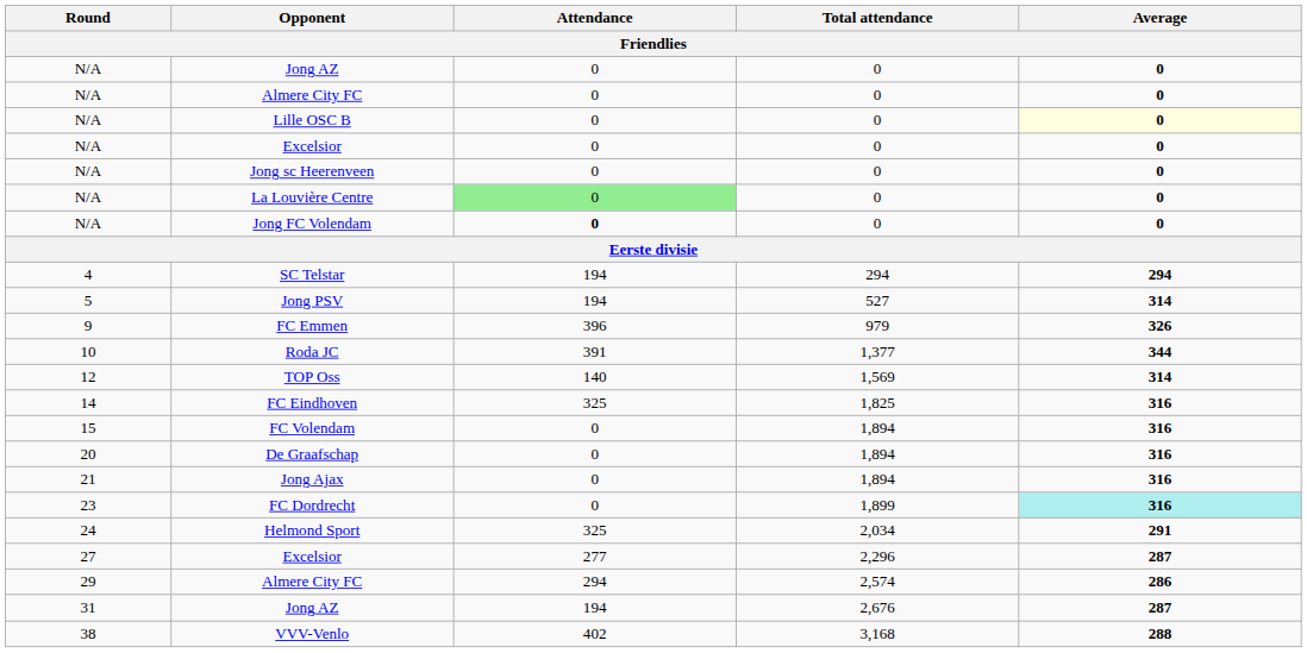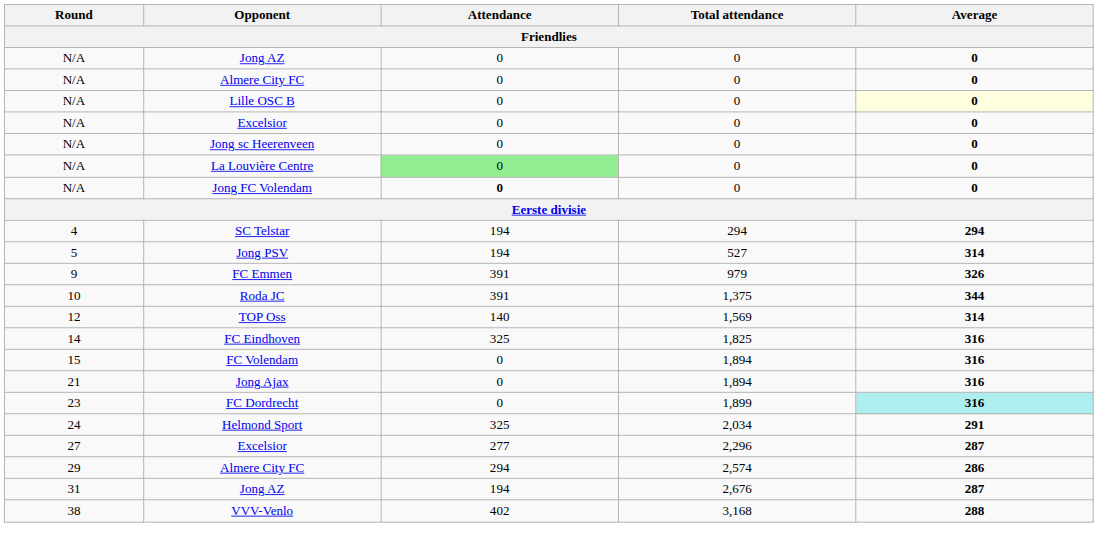 <table class="wikitable" style="text-align: center; font-size: 95%; width: 80%;">
 <tr>
 <th style="width: 10px;">Round</th>
 <th style="width: 80px;">Opponent</th>
 <th style="width: 80px;">Attendance</th>
 <th style="width: 80px;">Total attendance</th>
 <th style="width: 80px;">Average</th>
 </tr>
 <tr>
 <th colspan="5" align="center">Friendlies</th>
 </tr>
 <tr>
 <td align="center">N/A</td>
 <td align="center"> <a href='#'>Jong AZ</a></td>
 <td align="center">0</td>
 <td align="center">0</td>
 <td align="center"><strong>0</strong></td>
 </tr>
 <tr>
 <td align="center">N/A</td>
 <td align="center"> <a href='#'>Almere City FC</a></td>
 <td align="center">0</td>
 <td align="center">0</td>
 <td align="center"><strong>0</strong></td>
 </tr>
 <tr>
 <td align="center">N/A</td>
 <td align="center"> <a href='#'>Lille OSC B</a></td>
 <td align="center">0</td>
 <td align="center">0</td>
 <td align="center" style="background: lightyellow;"><strong>0</strong></td>
 </tr>
 <tr>
 <td align="center">N/A</td>
 <td align="center"> <a href='#'>Excelsior</a></td>
 <td align="center">0</td>
 <td align="center">0</td>
 <td align="center"><strong>0</strong></td>
 </tr>
 <tr>
 <td align="center">N/A</td>
 <td align="center"> <a href='#'>Jong sc Heerenveen</a></td>
 <td align="center">0</td>
 <td align="center">0</td>
 <td align="center"><strong>0</strong></td>
 </tr>
 <tr>
 <td align="center">N/A</td>
 <td align="center"> <a href='#'> La Louvière Centre</a></td>
 <td align="center" style="background: lightgreen;">0</td>
 <td align="center">0</td>
 <td align="center"><strong>0</strong></td>
 </tr>
 <tr>
 <td align="center">N/A</td>
 <td align="center"> <a href='#'>Jong FC Volendam</a></td>
 <td align="center"><strong>0</strong></td>
 <td align="center">0</td>
 <td align="center"><strong>0</strong></td>
 </tr>
 <tr>
 <th colspan="5" align="center"><a href='#'><strong>Eerste divisie</strong></a></th>
 </tr>
 <tr>
 <td align="center">4</td>
 <td align="center"><a href='#'>SC Telstar</a></td>
 <td align="center">194</td>
 <td align="center">294</td>
 <td align="center"><strong>294</strong></td>
 </tr>
 <tr>
 <td align="center">5</td>
 <td align="center"><a href='#'>Jong PSV</a></td>
 <td align="center">194</td>
 <td align="center">527</td>
 <td align="center"><strong>314</strong></td>
 </tr>
 <tr>
 <td align="center">9</td>
 <td align="center"><a href='#'>FC Emmen</a></td>
-<td align="center">396</td>
+<td align="center">391</td>
 <td align="center">979</td>
 <td align="center"><strong>326</strong></td>
 </tr>
 <tr>
 <td align="center">10</td>
 <td align="center"><a href='#'>Roda JC</a></td>
 <td align="center">391</td>
-<td align="center">1,377</td>
+<td align="center">1,375</td>
 <td align="center"><strong>344</strong></td>
 </tr>
 <tr>
 <td align="center">12</td>
 <td align="center"><a href='#'>TOP Oss</a></td>
 <td align="center">140</td>
 <td align="center">1,569</td>
 <td align="center"><strong>314</strong></td>
 </tr>
 <tr>
 <td align="center">14</td>
 <td align="center"><a href='#'>FC Eindhoven</a></td>
 <td align="center">325</td>
 <td align="center">1,825</td>
 <td align="center"><strong>316</strong></td>
 </tr>
 <tr>
 <td align="center">15</td>
 <td align="center"><a href='#'>FC Volendam</a></td>
-<td align="center">0</td>
-<td align="center">1,894</td>
-<td align="center"><strong>316</strong></td>
-</tr>
-<tr>
-<td align="center">20</td>
-<td align="center"><a href='#'>De Graafschap</a></td>
 <td align="center">0</td>
 <td align="center">1,894</td>
 <td align="center"><strong>316</strong></td>
 </tr>
 <tr>
 <td align="center">21</td>
 <td align="center"><a href='#'>Jong Ajax</a></td>
 <td align="center">0</td>
 <td align="center">1,894</td>
 <td align="center"><strong>316</strong></td>
 </tr>
 <tr>
 <td align="center">23</td>
 <td align="center"><a href='#'>FC Dordrecht</a></td>
 <td align="center">0</td>
 <td align="center">1,899</td>
 <td align="center" style="background: paleturquoise;"><strong>316</strong></td>
 </tr>
 <tr>
 <td align="center">24</td>
 <td align="center"><a href='#'>Helmond Sport</a></td>
 <td align="center">325</td>
 <td align="center">2,034</td>
 <td align="center"><strong>291</strong></td>
 </tr>
 <tr>
 <td align="center">27</td>
 <td align="center"><a href='#'>Excelsior</a></td>
 <td align="center">277</td>
 <td align="center">2,296</td>
 <td align="center"><strong>287</strong></td>
 </tr>
 <tr>
 <td align="center">29</td>
 <td align="center"><a href='#'>Almere City FC</a></td>
 <td align="center">294</td>
 <td align="center">2,574</td>
 <td align="center"><strong>286</strong></td>
 </tr>
 <tr>
 <td align="center">31</td>
 <td align="center"><a href='#'>Jong AZ</a></td>
 <td align="center">194</td>
 <td align="center">2,676</td>
 <td align="center"><strong>287</strong></td>
 </tr>
 <tr>
 <td align="center">38</td>
 <td align="center"><a href='#'>VVV-Venlo</a></td>
 <td align="center">402</td>
 <td align="center">3,168</td>
 <td align="center"><strong>288</strong></td>
 </tr>
 </table>
